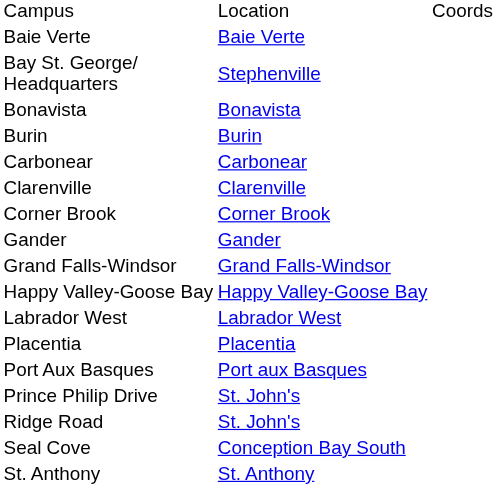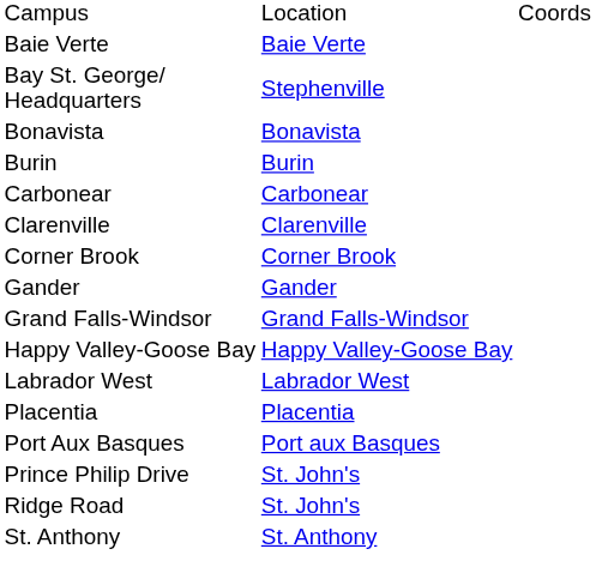 <table>
 <tr>
 <td>Campus</td>
 <td>Location</td>
 <td>Coords</td>
 </tr>
 <tr>
 <td>Baie Verte</td>
 <td><a href='#'>Baie Verte</a></td>
 <td><small></small></td>
 </tr>
 <tr>
 <td>Bay St. George/  <br>Headquarters</td>
 <td><a href='#'>Stephenville</a>  </td>
 <td><small></small></td>
 </tr>
 <tr>
 <td>Bonavista</td>
 <td><a href='#'>Bonavista</a></td>
 <td><small></small></td>
 </tr>
 <tr>
 <td>Burin</td>
 <td><a href='#'>Burin</a></td>
 <td><small></small></td>
 </tr>
 <tr>
 <td>Carbonear</td>
 <td><a href='#'>Carbonear</a></td>
 <td><small></small></td>
 </tr>
 <tr>
 <td>Clarenville</td>
 <td><a href='#'>Clarenville</a></td>
 <td><small></small></td>
 </tr>
 <tr>
 <td>Corner Brook</td>
 <td><a href='#'>Corner Brook</a></td>
 <td><small></small></td>
 </tr>
 <tr>
 <td>Gander</td>
 <td><a href='#'>Gander</a></td>
 <td><small></small></td>
 </tr>
 <tr>
 <td>Grand Falls-Windsor</td>
 <td><a href='#'>Grand Falls-Windsor</a></td>
 <td><small></small></td>
 </tr>
 <tr>
 <td>Happy Valley-Goose Bay</td>
 <td><a href='#'>Happy Valley-Goose Bay</a></td>
 <td><small></small></td>
 </tr>
 <tr>
 <td>Labrador West</td>
 <td><a href='#'>Labrador West</a></td>
 <td><small></small></td>
 </tr>
 <tr>
 <td>Placentia</td>
 <td><a href='#'>Placentia</a></td>
 <td><small></small></td>
 </tr>
 <tr>
 <td>Port Aux Basques</td>
 <td><a href='#'>Port aux Basques</a></td>
 <td><small></small></td>
 </tr>
 <tr>
 <td>Prince Philip Drive</td>
 <td><a href='#'>St. John's</a></td>
 <td><small></small></td>
 </tr>
 <tr>
 <td>Ridge Road</td>
 <td><a href='#'>St. John's</a></td>
 <td><small></small></td>
 </tr>
 <tr>
-<td>Seal Cove</td>
-<td><a href='#'>Conception Bay South</a></td>
-<td><small></small></td>
-</tr>
-<tr>
 <td>St. Anthony</td>
 <td><a href='#'>St. Anthony</a></td>
 <td><small></small></td>
 </tr>
 </table>
